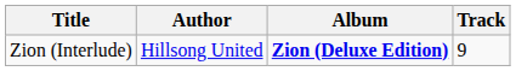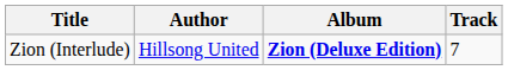 <table class="wikitable">
 <tr>
 <th>Title</th>
 <th>Author</th>
 <th>Album</th>
 <th>Track</th>
 </tr>
 <tr>
 <td>Zion (Interlude)</td>
 <td><a href='#'>Hillsong United</a></td>
 <td><strong><a href='#'>Zion (Deluxe Edition)</a></strong></td>
-<td>9</td>
+<td>7</td>
 </tr>
 </table>
